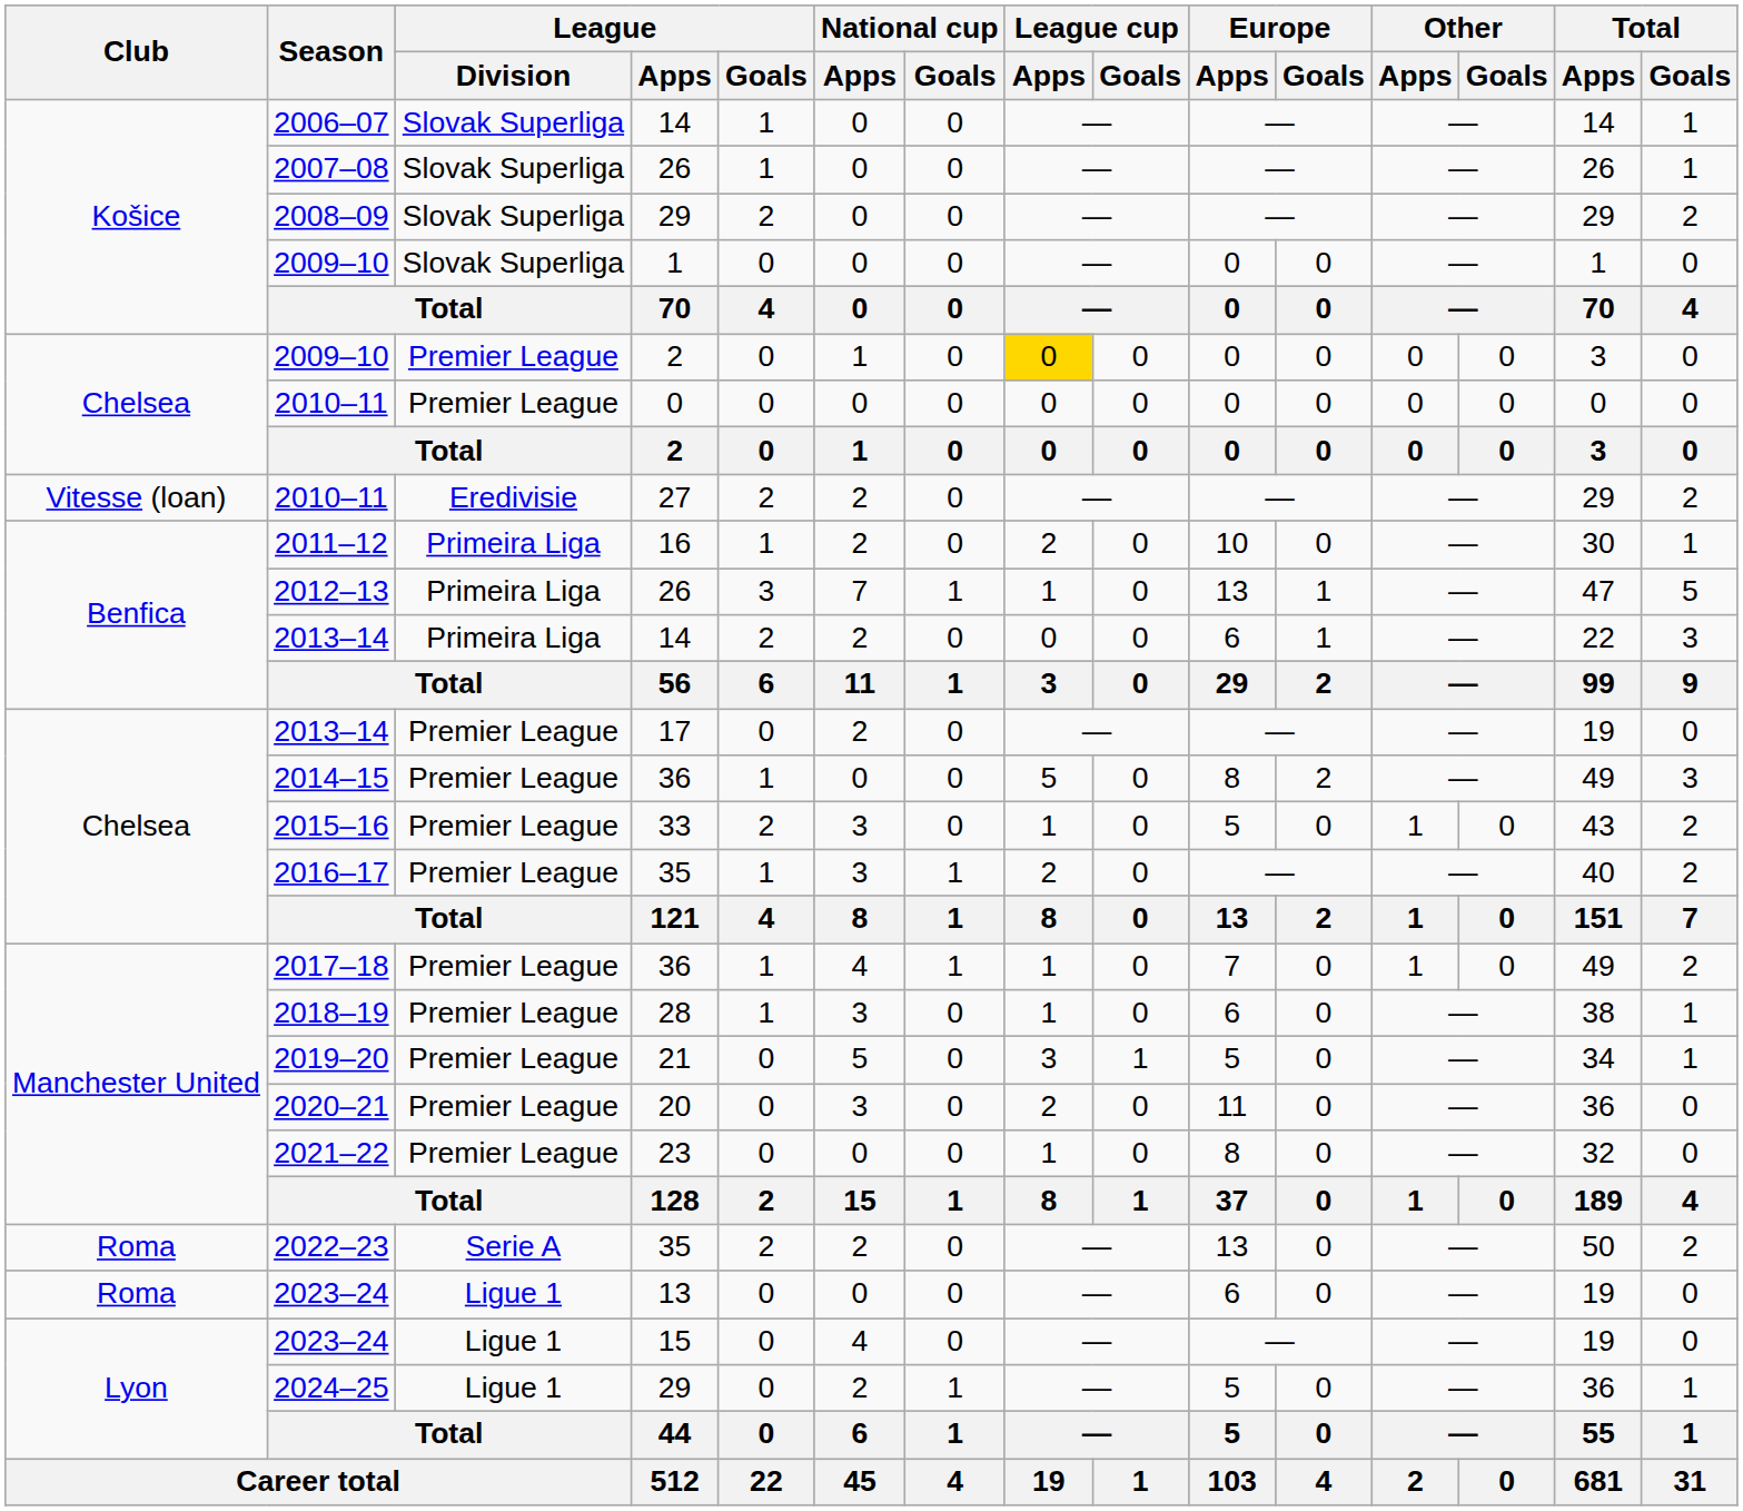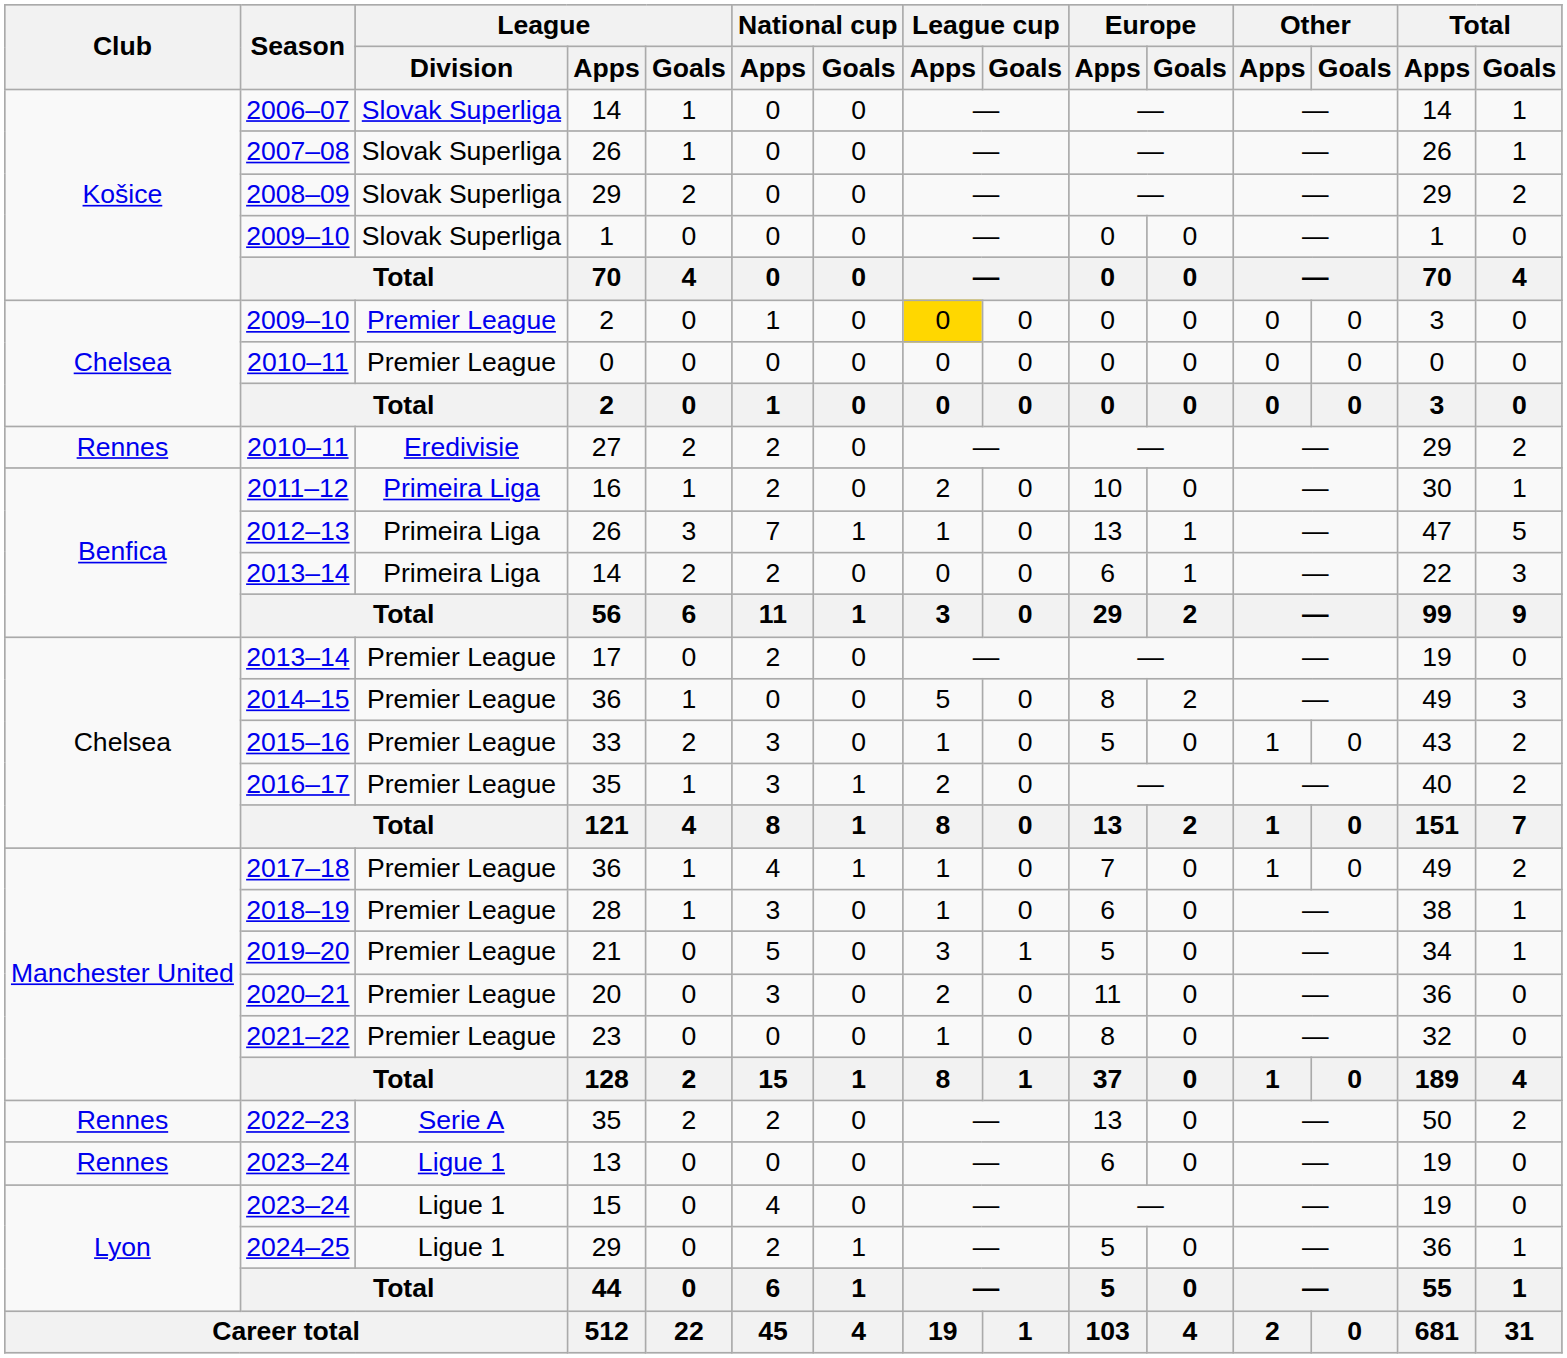 <table class=wikitable style="text-align:center">
 <tr>
 <th rowspan=2>Club</th>
 <th rowspan=2>Season</th>
 <th colspan=3>League</th>
 <th colspan=2>National cup</th>
 <th colspan=2>League cup</th>
 <th colspan=2>Europe</th>
 <th colspan=2>Other</th>
 <th colspan=2>Total</th>
 </tr>
 <tr>
 <th>Division</th>
 <th>Apps</th>
 <th>Goals</th>
 <th>Apps</th>
 <th>Goals</th>
 <th>Apps</th>
 <th>Goals</th>
 <th>Apps</th>
 <th>Goals</th>
 <th>Apps</th>
 <th>Goals</th>
 <th>Apps</th>
 <th>Goals</th>
 </tr>
 <tr>
 <td rowspan=5><a href='#'>Košice</a></td>
 <td><a href='#'>2006–07</a></td>
 <td><a href='#'>Slovak Superliga</a></td>
 <td>14</td>
 <td>1</td>
 <td>0</td>
 <td>0</td>
 <td colspan=2>—</td>
 <td colspan=2>—</td>
 <td colspan=2>—</td>
 <td>14</td>
 <td>1</td>
 </tr>
 <tr>
 <td><a href='#'>2007–08</a></td>
 <td>Slovak Superliga</td>
 <td>26</td>
 <td>1</td>
 <td>0</td>
 <td>0</td>
 <td colspan=2>—</td>
 <td colspan=2>—</td>
 <td colspan=2>—</td>
 <td>26</td>
 <td>1</td>
 </tr>
 <tr>
 <td><a href='#'>2008–09</a></td>
 <td>Slovak Superliga</td>
 <td>29</td>
 <td>2</td>
 <td>0</td>
 <td>0</td>
 <td colspan=2>—</td>
 <td colspan=2>—</td>
 <td colspan=2>—</td>
 <td>29</td>
 <td>2</td>
 </tr>
 <tr>
 <td><a href='#'>2009–10</a></td>
 <td>Slovak Superliga</td>
 <td>1</td>
 <td>0</td>
 <td>0</td>
 <td>0</td>
 <td colspan=2>—</td>
 <td>0</td>
 <td>0</td>
 <td colspan=2>—</td>
 <td>1</td>
 <td>0</td>
 </tr>
 <tr>
 <th colspan=2>Total</th>
 <th>70</th>
 <th>4</th>
 <th>0</th>
 <th>0</th>
 <th colspan=2>—</th>
 <th>0</th>
 <th>0</th>
 <th colspan=2>—</th>
 <th>70</th>
 <th>4</th>
 </tr>
 <tr>
 <td rowspan=3><a href='#'>Chelsea</a></td>
 <td><a href='#'>2009–10</a></td>
 <td><a href='#'>Premier League</a></td>
 <td>2</td>
 <td>0</td>
 <td>1</td>
 <td>0</td>
 <td style="background: gold;">0</td>
 <td>0</td>
 <td>0</td>
 <td>0</td>
 <td>0</td>
 <td>0</td>
 <td>3</td>
 <td>0</td>
 </tr>
 <tr>
 <td><a href='#'>2010–11</a></td>
 <td>Premier League</td>
 <td>0</td>
 <td>0</td>
 <td>0</td>
 <td>0</td>
 <td>0</td>
 <td>0</td>
 <td>0</td>
 <td>0</td>
 <td>0</td>
 <td>0</td>
 <td>0</td>
 <td>0</td>
 </tr>
 <tr>
 <th colspan=2>Total</th>
 <th>2</th>
 <th>0</th>
 <th>1</th>
 <th>0</th>
 <th>0</th>
 <th>0</th>
 <th>0</th>
 <th>0</th>
 <th>0</th>
 <th>0</th>
 <th>3</th>
 <th>0</th>
 </tr>
 <tr>
-<td><a href='#'>Vitesse</a> (loan)</td>
+<td><a href='#'>Rennes</a></td>
 <td><a href='#'>2010–11</a></td>
 <td><a href='#'>Eredivisie</a></td>
 <td>27</td>
 <td>2</td>
 <td>2</td>
 <td>0</td>
 <td colspan=2>—</td>
 <td colspan=2>—</td>
 <td colspan=2>—</td>
 <td>29</td>
 <td>2</td>
 </tr>
 <tr>
 <td rowspan=4><a href='#'>Benfica</a></td>
 <td><a href='#'>2011–12</a></td>
 <td><a href='#'>Primeira Liga</a></td>
 <td>16</td>
 <td>1</td>
 <td>2</td>
 <td>0</td>
 <td>2</td>
 <td>0</td>
 <td>10</td>
 <td>0</td>
 <td colspan=2>—</td>
 <td>30</td>
 <td>1</td>
 </tr>
 <tr>
 <td><a href='#'>2012–13</a></td>
 <td>Primeira Liga</td>
 <td>26</td>
 <td>3</td>
 <td>7</td>
 <td>1</td>
 <td>1</td>
 <td>0</td>
 <td>13</td>
 <td>1</td>
 <td colspan=2>—</td>
 <td>47</td>
 <td>5</td>
 </tr>
 <tr>
 <td><a href='#'>2013–14</a></td>
 <td>Primeira Liga</td>
 <td>14</td>
 <td>2</td>
 <td>2</td>
 <td>0</td>
 <td>0</td>
 <td>0</td>
 <td>6</td>
 <td>1</td>
 <td colspan=2>—</td>
 <td>22</td>
 <td>3</td>
 </tr>
 <tr>
 <th colspan=2>Total</th>
 <th>56</th>
 <th>6</th>
 <th>11</th>
 <th>1</th>
 <th>3</th>
 <th>0</th>
 <th>29</th>
 <th>2</th>
 <th colspan=2>—</th>
 <th>99</th>
 <th>9</th>
 </tr>
 <tr>
 <td rowspan=5>Chelsea</td>
 <td><a href='#'>2013–14</a></td>
 <td>Premier League</td>
 <td>17</td>
 <td>0</td>
 <td>2</td>
 <td>0</td>
 <td colspan="2">—</td>
 <td colspan="2">—</td>
 <td colspan=2>—</td>
 <td>19</td>
 <td>0</td>
 </tr>
 <tr>
 <td><a href='#'>2014–15</a></td>
 <td>Premier League</td>
 <td>36</td>
 <td>1</td>
 <td>0</td>
 <td>0</td>
 <td>5</td>
 <td>0</td>
 <td>8</td>
 <td>2</td>
 <td colspan=2>—</td>
 <td>49</td>
 <td>3</td>
 </tr>
 <tr>
 <td><a href='#'>2015–16</a></td>
 <td>Premier League</td>
 <td>33</td>
 <td>2</td>
 <td>3</td>
 <td>0</td>
 <td>1</td>
 <td>0</td>
 <td>5</td>
 <td>0</td>
 <td>1</td>
 <td>0</td>
 <td>43</td>
 <td>2</td>
 </tr>
 <tr>
 <td><a href='#'>2016–17</a></td>
 <td>Premier League</td>
 <td>35</td>
 <td>1</td>
 <td>3</td>
 <td>1</td>
 <td>2</td>
 <td>0</td>
 <td colspan=2>—</td>
 <td colspan=2>—</td>
 <td>40</td>
 <td>2</td>
 </tr>
 <tr>
 <th colspan=2>Total</th>
 <th>121</th>
 <th>4</th>
 <th>8</th>
 <th>1</th>
 <th>8</th>
 <th>0</th>
 <th>13</th>
 <th>2</th>
 <th>1</th>
 <th>0</th>
 <th>151</th>
 <th>7</th>
 </tr>
 <tr>
 <td rowspan=6><a href='#'>Manchester United</a></td>
 <td><a href='#'>2017–18</a></td>
 <td>Premier League</td>
 <td>36</td>
 <td>1</td>
 <td>4</td>
 <td>1</td>
 <td>1</td>
 <td>0</td>
 <td>7</td>
 <td>0</td>
 <td>1</td>
 <td>0</td>
 <td>49</td>
 <td>2</td>
 </tr>
 <tr>
 <td><a href='#'>2018–19</a></td>
 <td>Premier League</td>
 <td>28</td>
 <td>1</td>
 <td>3</td>
 <td>0</td>
 <td>1</td>
 <td>0</td>
 <td>6</td>
 <td>0</td>
 <td colspan=2>—</td>
 <td>38</td>
 <td>1</td>
 </tr>
 <tr>
 <td><a href='#'>2019–20</a></td>
 <td>Premier League</td>
 <td>21</td>
 <td>0</td>
 <td>5</td>
 <td>0</td>
 <td>3</td>
 <td>1</td>
 <td>5</td>
 <td>0</td>
 <td colspan=2>—</td>
 <td>34</td>
 <td>1</td>
 </tr>
 <tr>
 <td><a href='#'>2020–21</a></td>
 <td>Premier League</td>
 <td>20</td>
 <td>0</td>
 <td>3</td>
 <td>0</td>
 <td>2</td>
 <td>0</td>
 <td>11</td>
 <td>0</td>
 <td colspan="2">—</td>
 <td>36</td>
 <td>0</td>
 </tr>
 <tr>
 <td><a href='#'>2021–22</a></td>
 <td>Premier League</td>
 <td>23</td>
 <td>0</td>
 <td>0</td>
 <td>0</td>
 <td>1</td>
 <td>0</td>
 <td>8</td>
 <td>0</td>
 <td colspan=2>—</td>
 <td>32</td>
 <td>0</td>
 </tr>
 <tr>
 <th colspan=2>Total</th>
 <th>128</th>
 <th>2</th>
 <th>15</th>
 <th>1</th>
 <th>8</th>
 <th>1</th>
 <th>37</th>
 <th>0</th>
 <th>1</th>
 <th>0</th>
 <th>189</th>
 <th>4</th>
 </tr>
 <tr>
-<td><a href='#'>Roma</a></td>
+<td><a href='#'>Rennes</a></td>
 <td><a href='#'>2022–23</a></td>
 <td><a href='#'>Serie A</a></td>
 <td>35</td>
 <td>2</td>
 <td>2</td>
 <td>0</td>
 <td colspan=2>—</td>
 <td>13</td>
 <td>0</td>
 <td colspan=2>—</td>
 <td>50</td>
 <td>2</td>
 </tr>
 <tr>
-<td><a href='#'>Roma</a></td>
+<td><a href='#'>Rennes</a></td>
 <td><a href='#'>2023–24</a></td>
 <td><a href='#'>Ligue 1</a></td>
 <td>13</td>
 <td>0</td>
 <td>0</td>
 <td>0</td>
 <td colspan=2>—</td>
 <td>6</td>
 <td>0</td>
 <td colspan=2>—</td>
 <td>19</td>
 <td>0</td>
 </tr>
 <tr>
 <td rowspan=3><a href='#'>Lyon</a></td>
 <td><a href='#'>2023–24</a></td>
 <td>Ligue 1</td>
 <td>15</td>
 <td>0</td>
 <td>4</td>
 <td>0</td>
 <td colspan=2>—</td>
 <td colspan=2>—</td>
 <td colspan=2>—</td>
 <td>19</td>
 <td>0</td>
 </tr>
 <tr>
 <td><a href='#'>2024–25</a></td>
 <td>Ligue 1</td>
 <td>29</td>
 <td>0</td>
 <td>2</td>
 <td>1</td>
 <td colspan=2>—</td>
 <td>5</td>
 <td>0</td>
 <td colspan=2>—</td>
 <td>36</td>
 <td>1</td>
 </tr>
 <tr>
 <th colspan=2>Total</th>
 <th>44</th>
 <th>0</th>
 <th>6</th>
 <th>1</th>
 <th colspan=2>—</th>
 <th>5</th>
 <th>0</th>
 <th colspan=2>—</th>
 <th>55</th>
 <th>1</th>
 </tr>
 <tr>
 <th colspan=3>Career total</th>
 <th>512</th>
 <th>22</th>
 <th>45</th>
 <th>4</th>
 <th>19</th>
 <th>1</th>
 <th>103</th>
 <th>4</th>
 <th>2</th>
 <th>0</th>
 <th>681</th>
 <th>31</th>
 </tr>
 </table>
